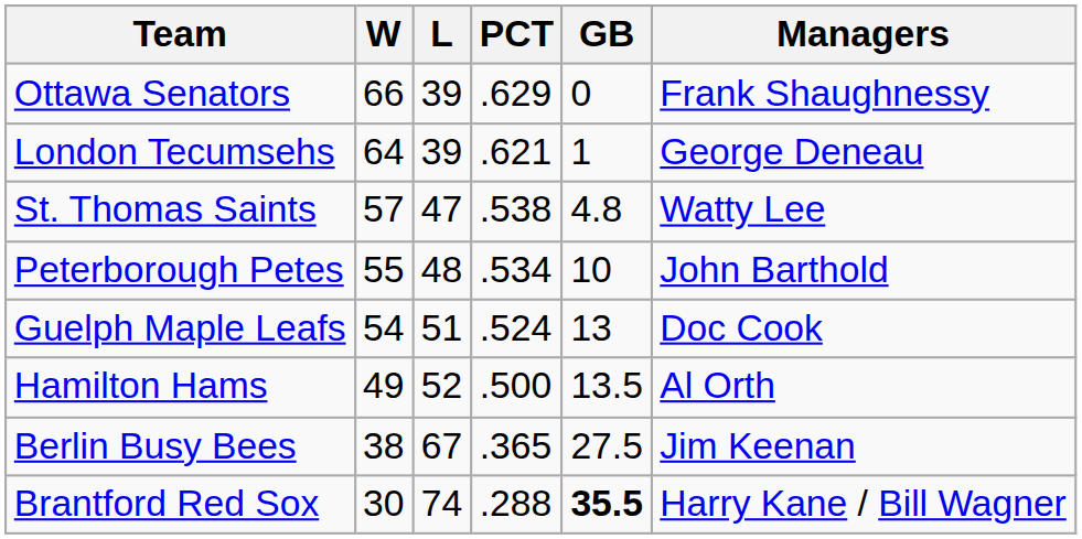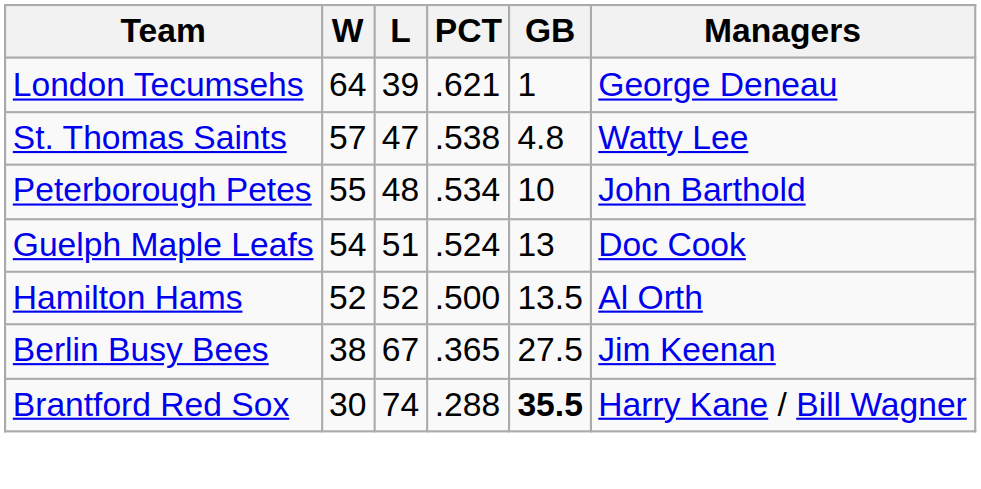 <table class="wikitable">
 <tr>
 <th>Team</th>
 <th>W</th>
 <th>L</th>
 <th>PCT</th>
 <th>GB</th>
 <th>Managers</th>
-</tr>
-<tr>
-<td><a href='#'>Ottawa Senators</a></td>
-<td>66</td>
-<td>39</td>
-<td>.629</td>
-<td>0</td>
-<td><a href='#'>Frank Shaughnessy</a></td>
 </tr>
 <tr>
 <td><a href='#'>London Tecumsehs</a></td>
 <td>64</td>
 <td>39</td>
 <td>.621</td>
 <td>1</td>
 <td><a href='#'>George Deneau</a></td>
 </tr>
 <tr>
 <td><a href='#'>St. Thomas Saints</a></td>
 <td>57</td>
 <td>47</td>
 <td>.538</td>
 <td>4.8</td>
 <td><a href='#'>Watty Lee</a></td>
 </tr>
 <tr>
 <td><a href='#'>Peterborough Petes</a></td>
 <td>55</td>
 <td>48</td>
 <td>.534</td>
 <td>10</td>
 <td><a href='#'>John Barthold</a></td>
 </tr>
 <tr>
 <td><a href='#'>Guelph Maple Leafs</a></td>
 <td>54</td>
 <td>51</td>
 <td>.524</td>
 <td>13</td>
 <td><a href='#'>Doc Cook</a></td>
 </tr>
 <tr>
 <td><a href='#'>Hamilton Hams</a></td>
-<td>49</td>
+<td>52</td>
 <td>52</td>
 <td>.500</td>
 <td>13.5</td>
 <td><a href='#'>Al Orth</a></td>
 </tr>
 <tr>
 <td><a href='#'>Berlin Busy Bees</a></td>
 <td>38</td>
 <td>67</td>
 <td>.365</td>
 <td>27.5</td>
 <td><a href='#'>Jim Keenan</a></td>
 </tr>
 <tr>
 <td><a href='#'>Brantford Red Sox</a></td>
 <td>30</td>
 <td>74</td>
 <td>.288</td>
 <td><strong>35.5</strong></td>
 <td><a href='#'>Harry Kane</a> / <a href='#'>Bill Wagner</a></td>
 </tr>
 </table>
